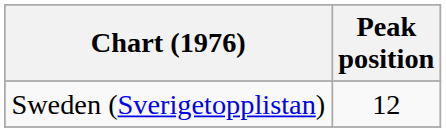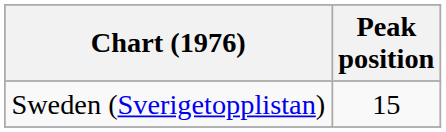 <table class="wikitable plainrowheaders">
 <tr>
 <th>Chart (1976)</th>
 <th>Peak<br>position</th>
 </tr>
 <tr>
 <td>Sweden (<a href='#'>Sverigetopplistan</a>)</td>
-<td align="center">12</td>
+<td align="center">15</td>
 </tr>
 </table>
